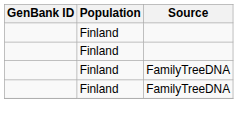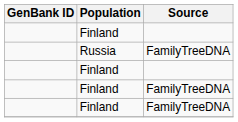 <table class="wikitable sortable">
 <tr>
 <th scope="col">GenBank ID</th>
 <th scope="col">Population</th>
 <th scope="col">Source</th>
 </tr>
 <tr>
 <td></td>
 <td>Finland</td>
 <td></td>
+</tr>
+<tr>
+<td></td>
+<td>Russia</td>
+<td>FamilyTreeDNA</td>
 </tr>
 <tr>
 <td></td>
 <td>Finland</td>
 <td></td>
 </tr>
 <tr>
 <td></td>
 <td>Finland</td>
 <td>FamilyTreeDNA</td>
 </tr>
 <tr>
 <td></td>
 <td>Finland</td>
 <td>FamilyTreeDNA</td>
 </tr>
 <tr>
 </tr>
 </table>
